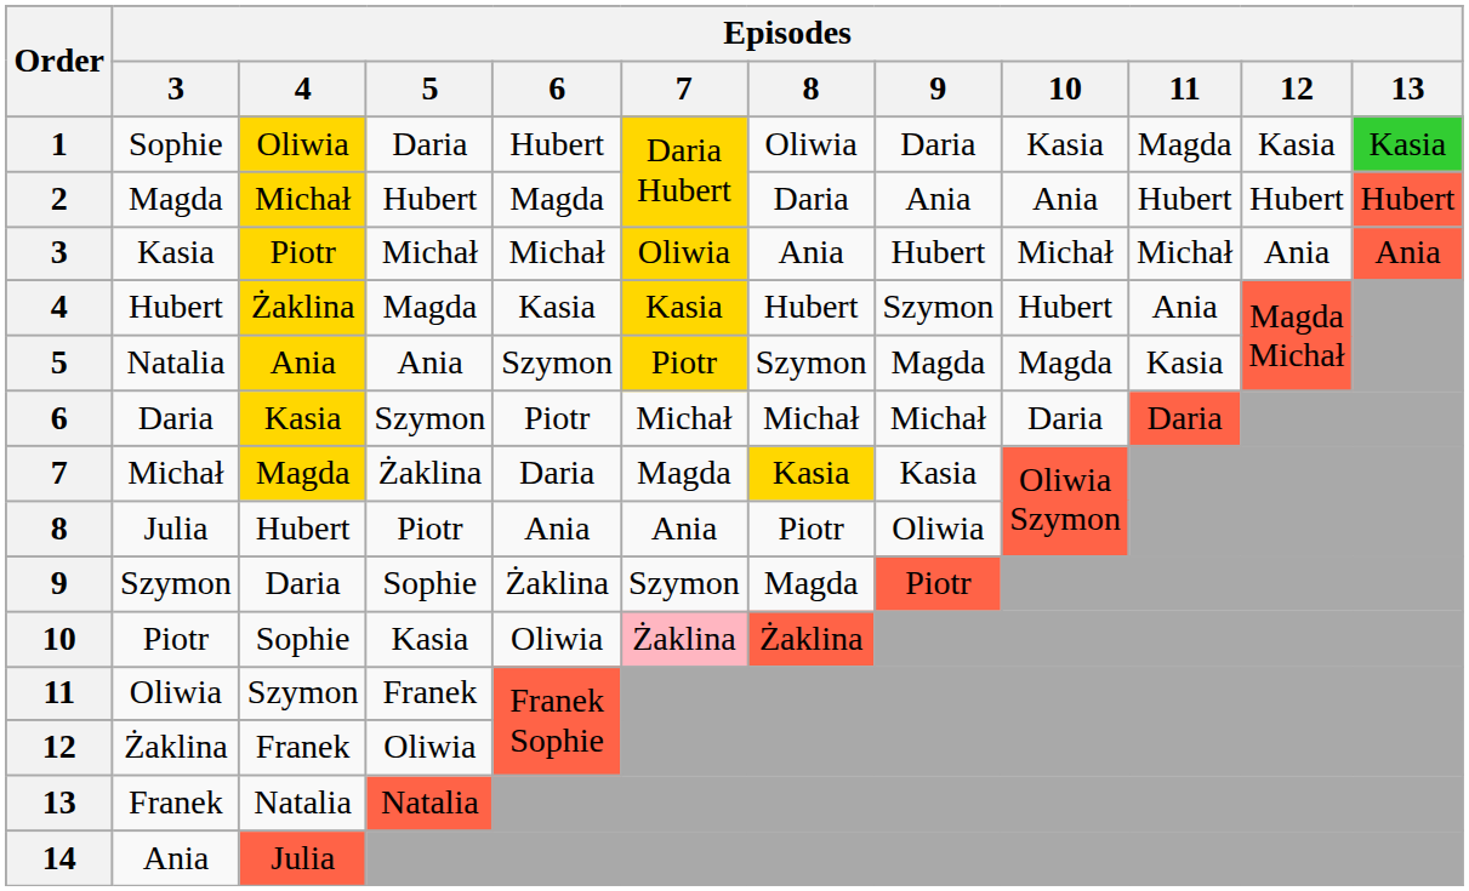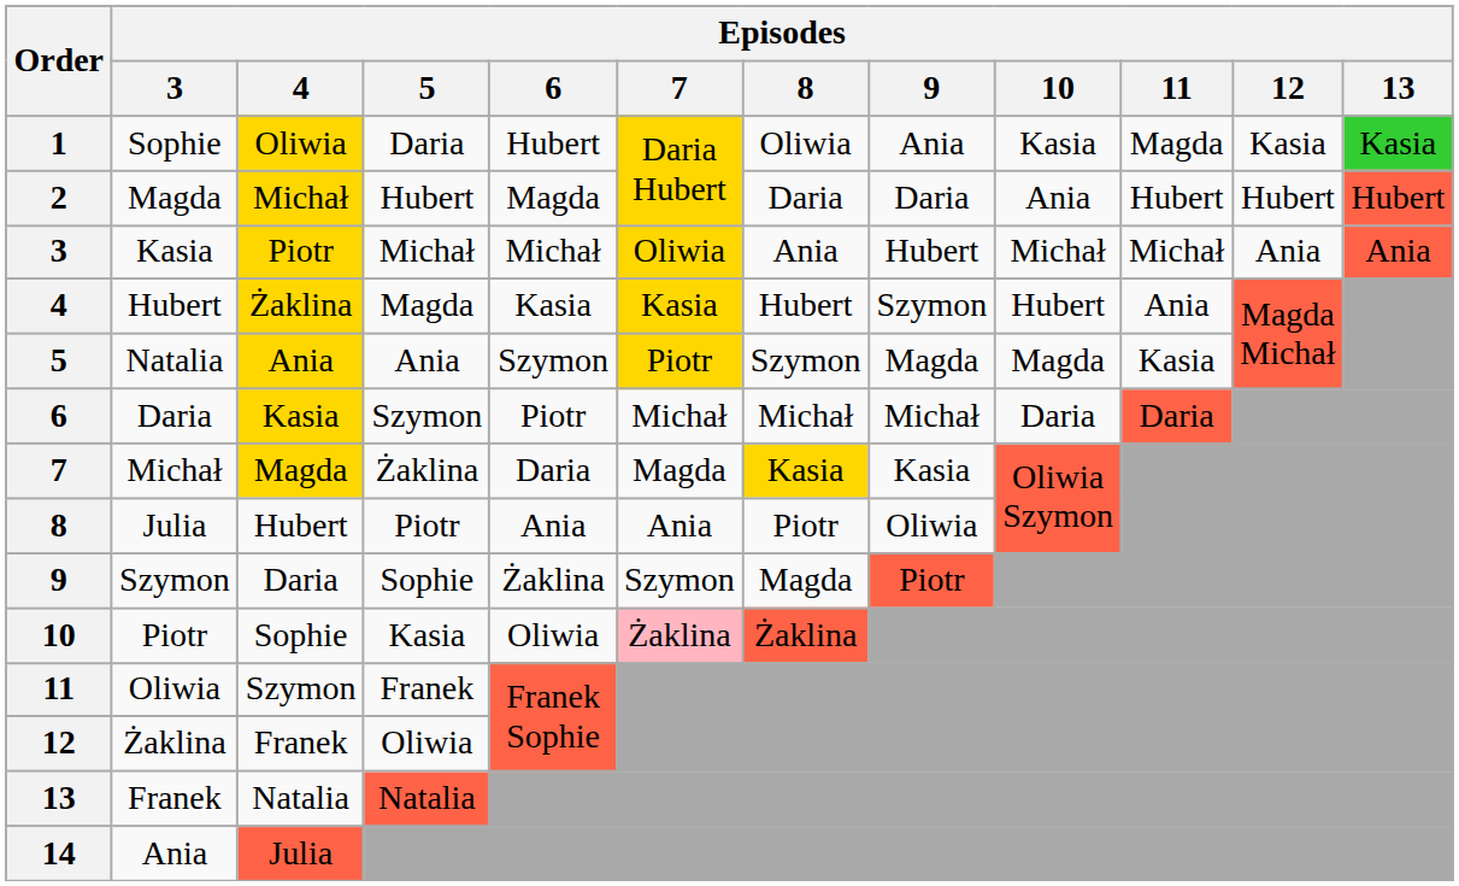 <table class="wikitable" style="text-align:center; font-size:92%">
 <tr>
 <th rowspan=2>Order</th>
 <th colspan=14>Episodes</th>
 </tr>
 <tr>
 <th>3</th>
 <th>4</th>
 <th>5</th>
 <th>6</th>
 <th>7</th>
 <th>8</th>
 <th>9</th>
 <th>10</th>
 <th>11</th>
 <th>12</th>
 <th>13</th>
 </tr>
 <tr>
 <th>1</th>
 <td>Sophie</td>
 <td style="background:gold">Oliwia</td>
 <td>Daria</td>
 <td>Hubert</td>
 <td rowspan="2" style="background:gold">Daria<br>Hubert</td>
 <td>Oliwia</td>
-<td>Daria</td>
+<td>Ania</td>
 <td>Kasia</td>
 <td>Magda</td>
 <td>Kasia</td>
 <td style="background:limegreen">Kasia</td>
 </tr>
 <tr>
 <th>2</th>
 <td>Magda</td>
 <td style="background:gold">Michał</td>
 <td>Hubert</td>
 <td>Magda</td>
 <td>Daria</td>
-<td>Ania</td>
+<td>Daria</td>
 <td>Ania</td>
 <td>Hubert</td>
 <td>Hubert</td>
 <td style="background:tomato">Hubert</td>
 </tr>
 <tr>
 <th>3</th>
 <td>Kasia</td>
 <td style="background:gold">Piotr</td>
 <td>Michał</td>
 <td>Michał</td>
 <td style="background:gold">Oliwia</td>
 <td>Ania</td>
 <td>Hubert</td>
 <td>Michał</td>
 <td>Michał</td>
 <td>Ania</td>
 <td style="background:tomato">Ania</td>
 </tr>
 <tr>
 <th>4</th>
 <td>Hubert</td>
 <td style="background:gold">Żaklina</td>
 <td>Magda</td>
 <td>Kasia</td>
 <td style="background:gold">Kasia</td>
 <td>Hubert</td>
 <td>Szymon</td>
 <td>Hubert</td>
 <td>Ania</td>
 <td rowspan="2" style="background:tomato">Magda<br>Michał</td>
 <td rowspan="2" style="background:darkgray;" colspan="50"></td>
 </tr>
 <tr>
 <th>5</th>
 <td>Natalia</td>
 <td style="background:gold">Ania</td>
 <td>Ania</td>
 <td>Szymon</td>
 <td style="background:gold">Piotr</td>
 <td>Szymon</td>
 <td>Magda</td>
 <td>Magda</td>
 <td>Kasia</td>
 </tr>
 <tr>
 <th>6</th>
 <td>Daria</td>
 <td style="background:gold">Kasia</td>
 <td>Szymon</td>
 <td>Piotr</td>
 <td>Michał</td>
 <td>Michał</td>
 <td>Michał</td>
 <td>Daria</td>
 <td style="background:tomato">Daria</td>
 <td style="background:darkgray;" colspan="50"></td>
 </tr>
 <tr>
 <th>7</th>
 <td>Michał</td>
 <td style="background:gold">Magda</td>
 <td>Żaklina</td>
 <td>Daria</td>
 <td>Magda</td>
 <td style="background:gold">Kasia</td>
 <td>Kasia</td>
 <td rowspan="2" style="background:tomato">Oliwia<br>Szymon</td>
 <td rowspan="2" style="background:darkgray;" colspan="50"></td>
 </tr>
 <tr>
 <th>8</th>
 <td>Julia</td>
 <td>Hubert</td>
 <td>Piotr</td>
 <td>Ania</td>
 <td>Ania</td>
 <td>Piotr</td>
 <td>Oliwia</td>
 </tr>
 <tr>
 <th>9</th>
 <td>Szymon</td>
 <td>Daria</td>
 <td>Sophie</td>
 <td>Żaklina</td>
 <td>Szymon</td>
 <td>Magda</td>
 <td style="background:tomato">Piotr</td>
 <td style="background:darkgray;" colspan="50"></td>
 </tr>
 <tr>
 <th>10</th>
 <td>Piotr</td>
 <td>Sophie</td>
 <td>Kasia</td>
 <td>Oliwia</td>
 <td style="background:lightpink">Żaklina</td>
 <td style="background:tomato">Żaklina</td>
 <td style="background:darkgray;" colspan="50"></td>
 </tr>
 <tr>
 <th>11</th>
 <td>Oliwia</td>
 <td>Szymon</td>
 <td>Franek</td>
 <td rowspan="2" style="background:tomato">Franek<br>Sophie</td>
 <td rowspan="2" style="background:darkgray;" colspan="50"></td>
 </tr>
 <tr>
 <th>12</th>
 <td>Żaklina</td>
 <td>Franek</td>
 <td>Oliwia</td>
 </tr>
 <tr>
 <th>13</th>
 <td>Franek</td>
 <td>Natalia</td>
 <td style="background:tomato">Natalia</td>
 <td style="background:darkgray;" colspan="50"></td>
 </tr>
 <tr>
 <th>14</th>
 <td>Ania</td>
 <td style="background:tomato">Julia</td>
 <td style="background:darkgray;" colspan="50"></td>
 </tr>
 </table>
